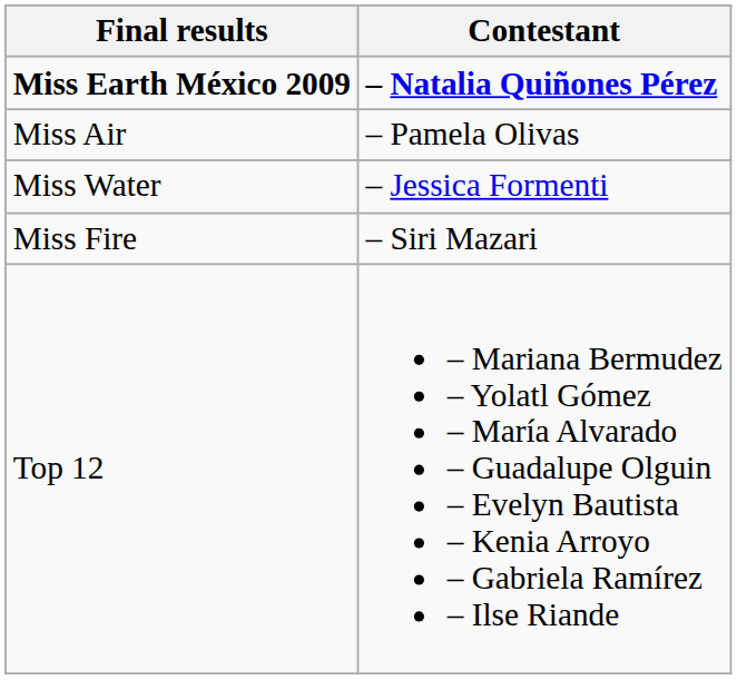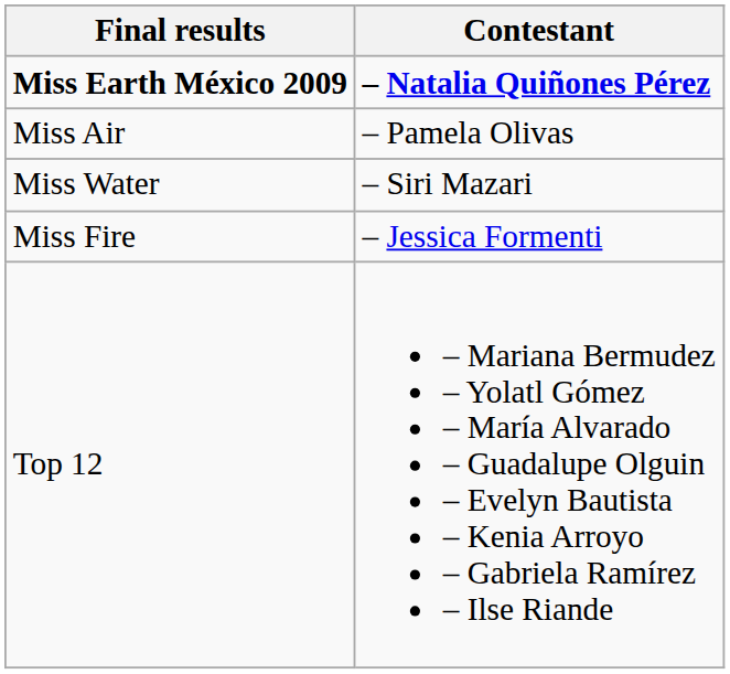 <table class="wikitable">
 <tr>
 <th>Final results</th>
 <th>Contestant</th>
 </tr>
 <tr>
 <td><strong>Miss Earth México 2009</strong></td>
 <td><strong> –  <a href='#'>Natalia Quiñones Pérez</a></strong></td>
 </tr>
 <tr>
 <td>Miss Air</td>
 <td> – Pamela Olivas</td>
 </tr>
 <tr>
 <td>Miss Water</td>
-<td> – <a href='#'>Jessica Formenti</a></td>
+<td> – Siri Mazari</td>
 </tr>
 <tr>
 <td>Miss Fire</td>
-<td> – Siri Mazari</td>
+<td> – <a href='#'>Jessica Formenti</a></td>
 </tr>
 <tr>
 <td>Top 12</td>
 <td><br><ul><li> – Mariana Bermudez</li><li> – Yolatl Gómez</li><li> – María Alvarado</li><li> – Guadalupe Olguin</li><li> – Evelyn Bautista</li><li> – Kenia Arroyo</li><li> – Gabriela Ramírez</li><li> – Ilse Riande</li></ul></td>
 </tr>
 </table>
